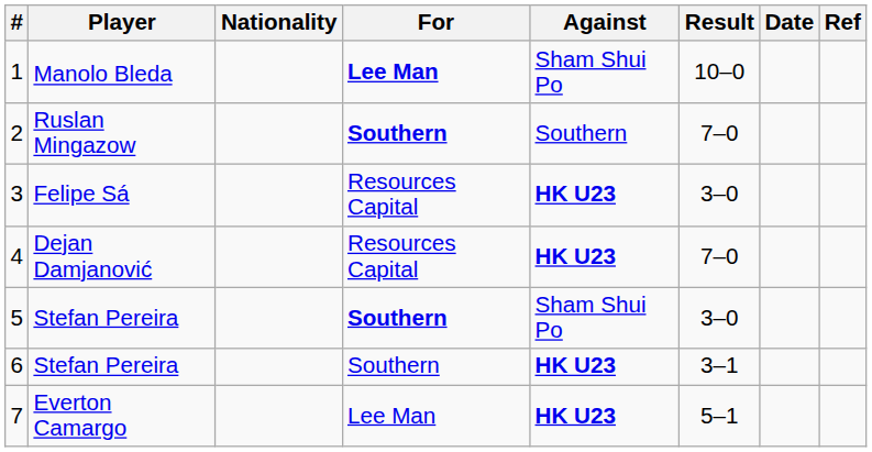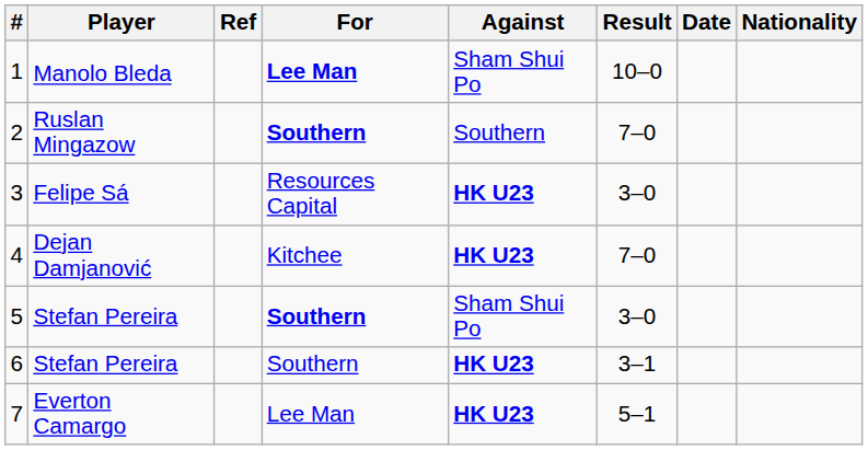 <table class="wikitable sortable">
 <tr>
 <th>#</th>
 <th>Player</th>
-<th>Nationality</th>
+<th>Ref</th>
 <th>For</th>
 <th>Against</th>
 <th align=center>Result</th>
 <th>Date</th>
-<th>Ref</th>
+<th>Nationality</th>
 </tr>
 <tr>
 <td>1</td>
 <td><a href='#'>Manolo Bleda</a><sup></sup></td>
 <td></td>
 <td><strong><a href='#'>Lee Man</a></strong></td>
 <td><a href='#'>Sham Shui Po</a></td>
 <td style="text-align:center;">10–0</td>
 <td></td>
 <td></td>
 </tr>
 <tr>
 <td>2</td>
 <td><a href='#'>Ruslan Mingazow</a></td>
 <td></td>
 <td><strong><a href='#'>Southern</a></strong></td>
 <td><a href='#'>Southern</a></td>
 <td style="text-align:center;">7–0</td>
 <td></td>
 <td></td>
 </tr>
 <tr>
 <td>3</td>
 <td><a href='#'>Felipe Sá</a></td>
 <td></td>
 <td><a href='#'>Resources Capital</a></td>
 <td><strong><a href='#'>HK U23</a></strong></td>
 <td style="text-align:center;">3–0</td>
 <td></td>
 <td></td>
 </tr>
 <tr>
 <td>4</td>
 <td><a href='#'>Dejan Damjanović</a></td>
 <td></td>
-<td><a href='#'>Resources Capital</a></td>
+<td><a href='#'>Kitchee</a></td>
 <td><strong><a href='#'>HK U23</a></strong></td>
 <td style="text-align:center;">7–0</td>
 <td></td>
 <td></td>
 </tr>
 <tr>
 <td>5</td>
 <td><a href='#'>Stefan Pereira</a></td>
 <td></td>
 <td><strong><a href='#'>Southern</a></strong></td>
 <td><a href='#'>Sham Shui Po</a></td>
 <td style="text-align:center;">3–0</td>
 <td></td>
 <td></td>
 </tr>
 <tr>
 <td>6</td>
 <td><a href='#'>Stefan Pereira</a></td>
 <td></td>
 <td><a href='#'>Southern</a></td>
 <td><strong><a href='#'>HK U23</a></strong></td>
 <td style="text-align:center;">3–1</td>
 <td></td>
 <td></td>
 </tr>
 <tr>
 <td>7</td>
 <td><a href='#'>Everton Camargo</a></td>
 <td></td>
 <td><a href='#'>Lee Man</a></td>
 <td><strong><a href='#'>HK U23</a></strong></td>
 <td style="text-align:center;">5–1</td>
 <td></td>
 <td></td>
 </tr>
 </table>
